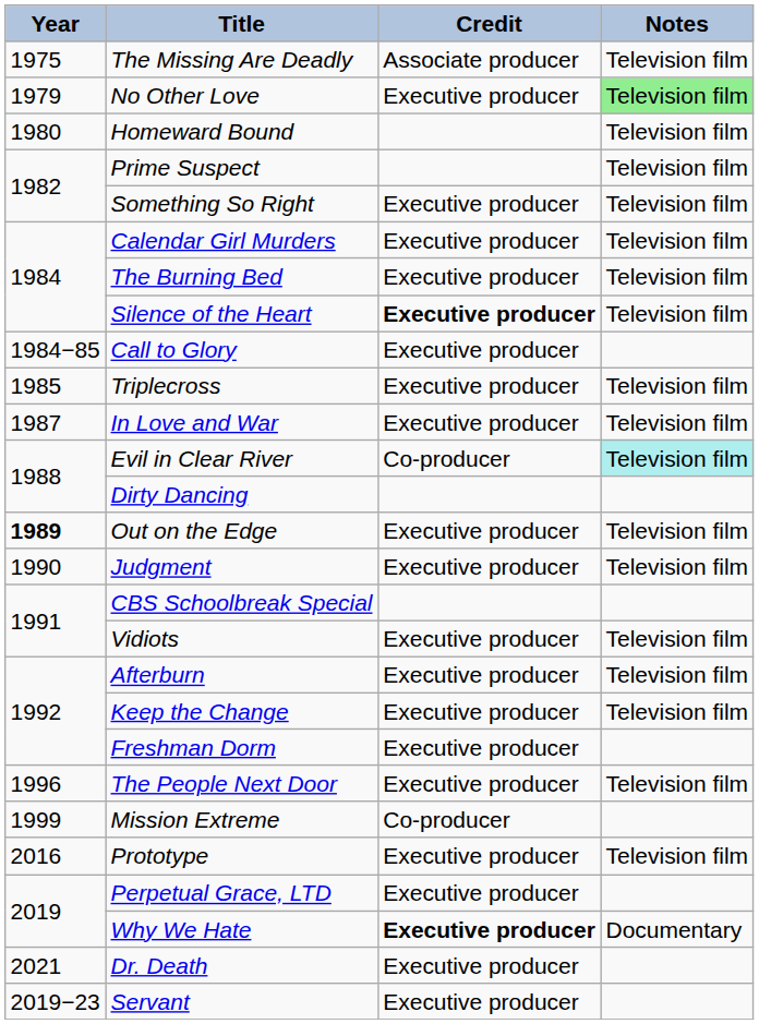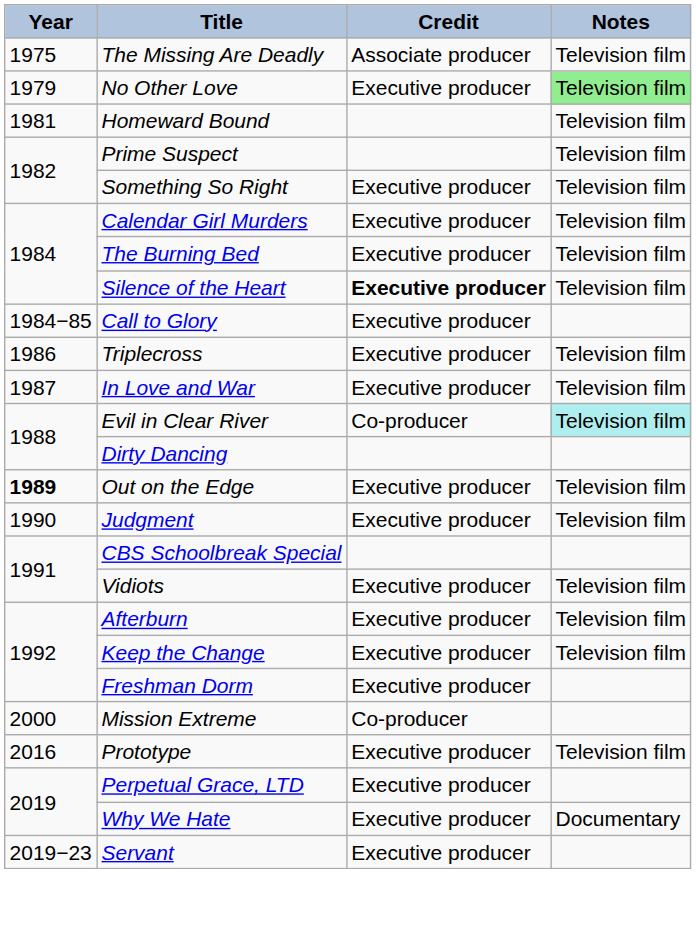 <table class="wikitable" style="font-size:95%;">
 <tr>
 <th style="background:#B0C4DE;">Year</th>
 <th style="background:#B0C4DE;">Title</th>
 <th style="background:#B0C4DE;">Credit</th>
 <th style="background:#B0C4DE;">Notes</th>
 </tr>
 <tr>
 <td>1975</td>
 <td><em>The Missing Are Deadly</em></td>
 <td>Associate producer</td>
 <td>Television film</td>
 </tr>
 <tr>
 <td>1979</td>
 <td><em>No Other Love</em></td>
 <td>Executive producer</td>
 <td style="background: lightgreen;">Television film</td>
 </tr>
 <tr>
-<td>1980</td>
+<td>1981</td>
 <td><em>Homeward Bound</em></td>
 <td></td>
 <td>Television film</td>
 </tr>
 <tr>
 <td rowspan=2>1982</td>
 <td><em>Prime Suspect</em></td>
 <td></td>
 <td>Television film</td>
 </tr>
 <tr>
 <td><em>Something So Right</em></td>
 <td>Executive producer</td>
 <td>Television film</td>
 </tr>
 <tr>
 <td rowspan=3>1984</td>
 <td><em><a href='#'>Calendar Girl Murders</a></em></td>
 <td>Executive producer</td>
 <td>Television film</td>
 </tr>
 <tr>
 <td><em><a href='#'>The Burning Bed</a></em></td>
 <td>Executive producer</td>
 <td>Television film</td>
 </tr>
 <tr>
 <td><em><a href='#'>Silence of the Heart</a></em></td>
 <td><strong>Executive producer</strong></td>
 <td>Television film</td>
 </tr>
 <tr>
 <td>1984−85</td>
 <td><em><a href='#'>Call to Glory</a></em></td>
 <td>Executive producer</td>
 <td></td>
 </tr>
 <tr>
-<td>1985</td>
+<td>1986</td>
 <td><em>Triplecross</em></td>
 <td>Executive producer</td>
 <td>Television film</td>
 </tr>
 <tr>
 <td>1987</td>
 <td><em><a href='#'>In Love and War</a></em></td>
 <td>Executive producer</td>
 <td>Television film</td>
 </tr>
 <tr>
 <td rowspan=2>1988</td>
 <td><em>Evil in Clear River</em></td>
 <td>Co-producer</td>
 <td style="background: paleturquoise;">Television film</td>
 </tr>
 <tr>
 <td><em><a href='#'>Dirty Dancing</a></em></td>
 <td></td>
 <td></td>
 </tr>
 <tr>
 <td><strong>1989</strong></td>
 <td><em>Out on the Edge</em></td>
 <td>Executive producer</td>
 <td>Television film</td>
 </tr>
 <tr>
 <td>1990</td>
 <td><em><a href='#'>Judgment</a></em></td>
 <td>Executive producer</td>
 <td>Television film</td>
 </tr>
 <tr>
 <td rowspan=2>1991</td>
 <td><em><a href='#'>CBS Schoolbreak Special</a></em></td>
 <td></td>
 <td></td>
 </tr>
 <tr>
 <td><em>Vidiots</em></td>
 <td>Executive producer</td>
 <td>Television film</td>
 </tr>
 <tr>
 <td rowspan=3>1992</td>
 <td><em><a href='#'>Afterburn</a></em></td>
 <td>Executive producer</td>
 <td>Television film</td>
 </tr>
 <tr>
 <td><em><a href='#'>Keep the Change</a></em></td>
 <td>Executive producer</td>
 <td>Television film</td>
 </tr>
 <tr>
 <td><em><a href='#'>Freshman Dorm</a></em></td>
 <td>Executive producer</td>
 <td></td>
 </tr>
 <tr>
-<td>1996</td>
-<td><em><a href='#'>The People Next Door</a></em></td>
-<td>Executive producer</td>
-<td>Television film</td>
-</tr>
-<tr>
-<td>1999</td>
+<td>2000</td>
 <td><em>Mission Extreme</em></td>
 <td>Co-producer</td>
 <td></td>
 </tr>
 <tr>
 <td>2016</td>
 <td><em>Prototype</em></td>
 <td>Executive producer</td>
 <td>Television film</td>
 </tr>
 <tr>
 <td rowspan=2>2019</td>
 <td><em><a href='#'>Perpetual Grace, LTD</a></em></td>
 <td>Executive producer</td>
 <td></td>
 </tr>
 <tr>
 <td><em><a href='#'>Why We Hate</a></em></td>
-<td><strong>Executive producer</strong></td>
+<td>Executive producer</td>
 <td>Documentary</td>
-</tr>
-<tr>
-<td>2021</td>
-<td><em><a href='#'>Dr. Death</a></em></td>
-<td>Executive producer</td>
-<td></td>
 </tr>
 <tr>
 <td>2019−23</td>
 <td><em><a href='#'>Servant</a></em></td>
 <td>Executive producer</td>
 <td></td>
 </tr>
 </table>
